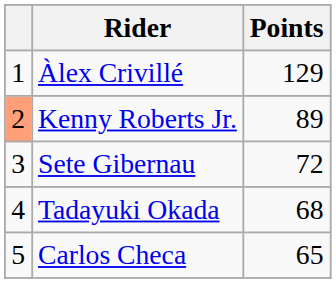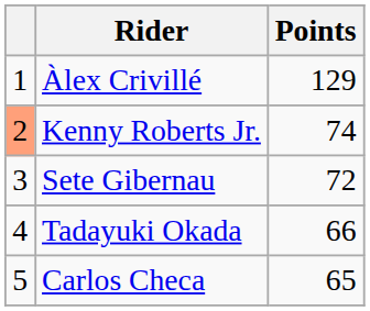 <table class="wikitable" style="font-size: 95%;">
 <tr>
 <th></th>
 <th>Rider</th>
 <th>Points</th>
 </tr>
 <tr>
 <td align=center>1</td>
 <td> <a href='#'>Àlex Crivillé</a></td>
 <td align=right>129</td>
 </tr>
 <tr>
 <td align=center style="background: lightsalmon;">2</td>
 <td> <a href='#'>Kenny Roberts Jr.</a></td>
-<td align=right>89</td>
+<td align=right>74</td>
 </tr>
 <tr>
 <td align=center>3</td>
 <td> <a href='#'>Sete Gibernau</a></td>
 <td align=right>72</td>
 </tr>
 <tr>
 <td align=center>4</td>
 <td> <a href='#'>Tadayuki Okada</a></td>
-<td align=right>68</td>
+<td align=right>66</td>
 </tr>
 <tr>
 <td align=center>5</td>
 <td> <a href='#'>Carlos Checa</a></td>
 <td align=right>65</td>
 </tr>
 </table>
